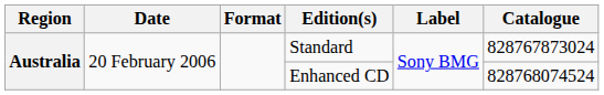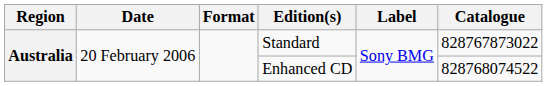 <table class="wikitable plainrowheaders">
 <tr>
 <th scope="col">Region</th>
 <th scope="col">Date</th>
 <th scope="col">Format</th>
 <th scope="col">Edition(s)</th>
 <th scope="col">Label</th>
 <th scope="col">Catalogue</th>
 </tr>
 <tr>
 <th scope="row" rowspan="2">Australia</th>
 <td rowspan="2">20 February 2006</td>
 <td rowspan="2"></td>
 <td>Standard</td>
 <td rowspan="2"><a href='#'>Sony BMG</a></td>
-<td>828767873024</td>
+<td>828767873022</td>
 </tr>
 <tr>
 <td>Enhanced CD</td>
-<td>828768074524</td>
+<td>828768074522</td>
 </tr>
 </table>
